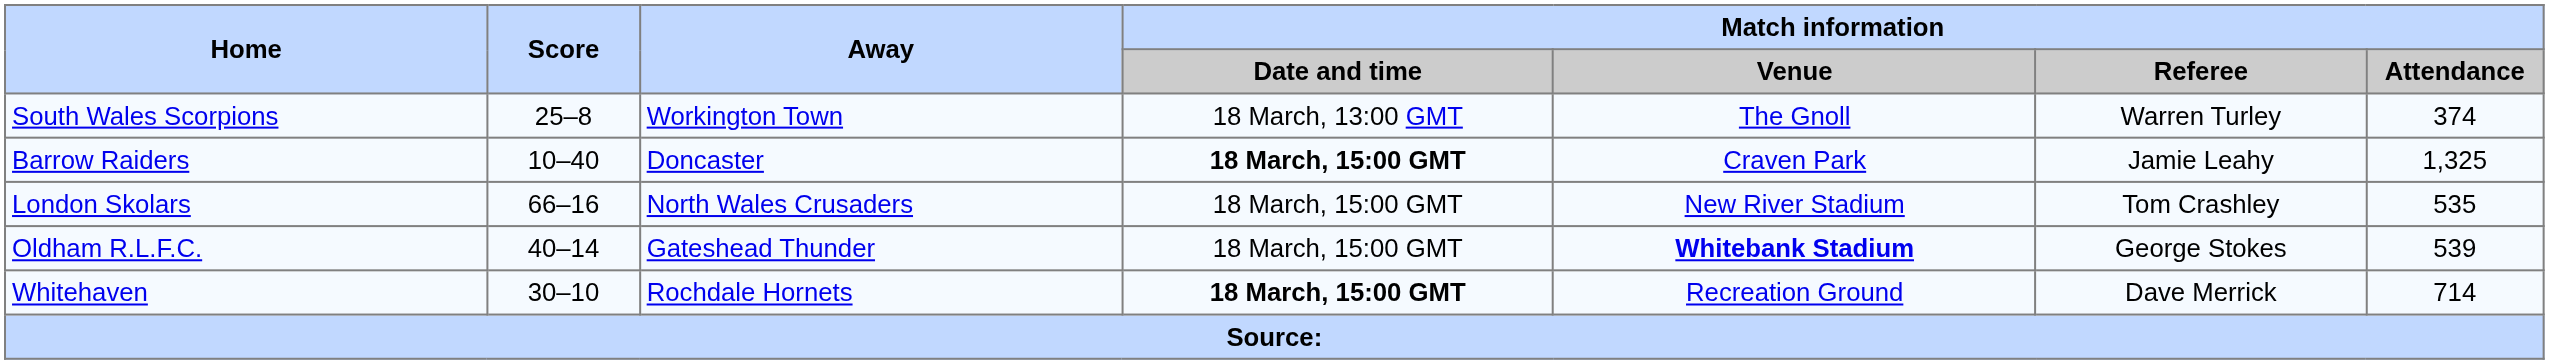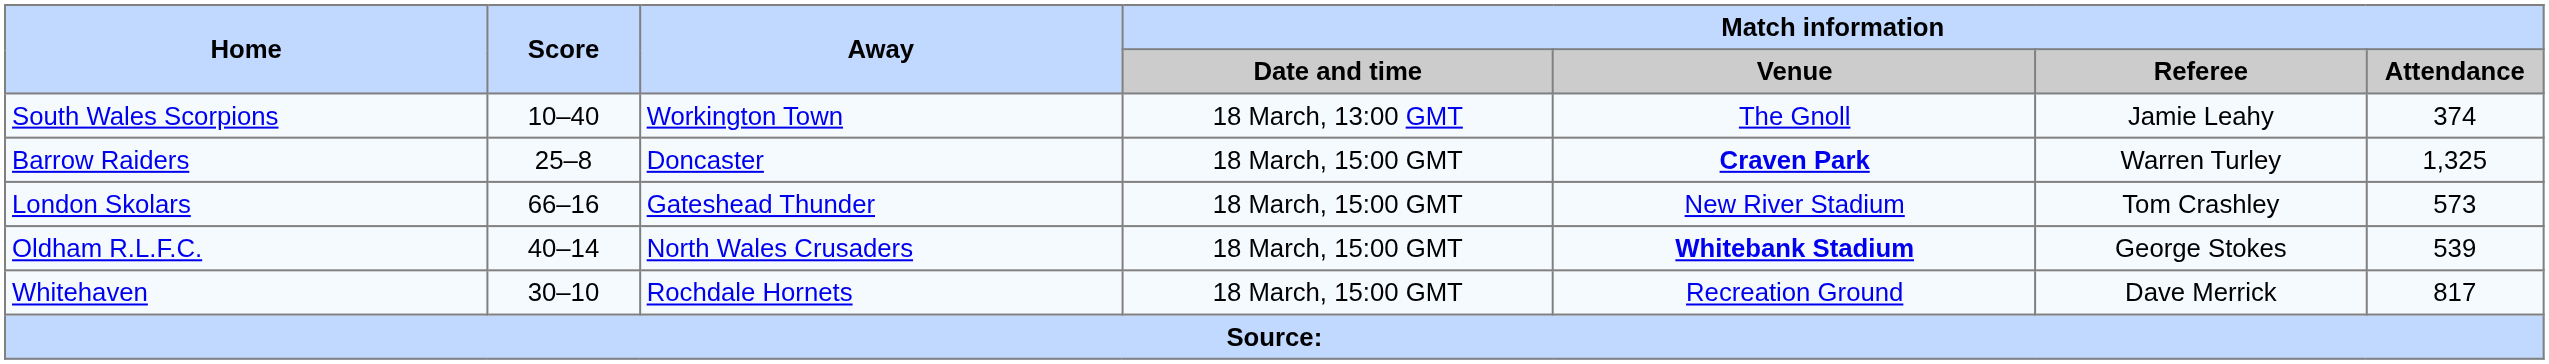 <table border=1 style="border-collapse:collapse; font-size:80%; text-align:center;" cellpadding=3 cellspacing=0 width=100%>
 <tr bgcolor=#C1D8FF>
 <th rowspan=2 width=19%>Home</th>
 <th rowspan=2 width=6%>Score</th>
 <th rowspan=2 width=19%>Away</th>
 <th colspan=6>Match information</th>
 </tr>
 <tr bgcolor=#CCCCCC>
 <th width=17%>Date and time</th>
 <th width=19%>Venue</th>
 <th width=13%>Referee</th>
 <th width=7%>Attendance</th>
 </tr>
 <tr bgcolor=#F5FAFF>
 <td align=left> <a href='#'>South Wales Scorpions</a></td>
-<td>25–8</td>
+<td>10–40</td>
 <td align=left> <a href='#'>Workington Town</a></td>
 <td>18 March, 13:00 <a href='#'>GMT</a></td>
 <td><a href='#'>The Gnoll</a></td>
-<td>Warren Turley</td>
+<td>Jamie Leahy</td>
 <td>374</td>
 </tr>
 <tr bgcolor=#F5FAFF>
 <td align=left> <a href='#'>Barrow Raiders</a></td>
-<td>10–40</td>
+<td>25–8</td>
 <td align=left> <a href='#'>Doncaster</a></td>
-<td><strong>18 March, 15:00 GMT</strong></td>
-<td><a href='#'>Craven Park</a></td>
-<td>Jamie Leahy</td>
+<td>18 March, 15:00 GMT</td>
+<td><strong><a href='#'>Craven Park</a></strong></td>
+<td>Warren Turley</td>
 <td>1,325</td>
 </tr>
 <tr bgcolor=#F5FAFF>
 <td align=left> <a href='#'>London Skolars</a></td>
 <td>66–16</td>
-<td align=left> <a href='#'>North Wales Crusaders</a></td>
+<td align=left> <a href='#'>Gateshead Thunder</a></td>
 <td>18 March, 15:00 GMT</td>
 <td><a href='#'>New River Stadium</a></td>
 <td>Tom Crashley</td>
-<td>535</td>
+<td>573</td>
 </tr>
 <tr bgcolor=#F5FAFF>
 <td align=left> <a href='#'>Oldham R.L.F.C.</a></td>
 <td>40–14</td>
-<td align=left> <a href='#'>Gateshead Thunder</a></td>
+<td align=left> <a href='#'>North Wales Crusaders</a></td>
 <td>18 March, 15:00 GMT</td>
 <td><strong><a href='#'>Whitebank Stadium</a></strong></td>
 <td>George Stokes</td>
 <td>539</td>
 </tr>
 <tr bgcolor=#F5FAFF>
 <td align=left> <a href='#'>Whitehaven</a></td>
 <td>30–10</td>
 <td align=left> <a href='#'>Rochdale Hornets</a></td>
-<td><strong>18 March, 15:00 GMT</strong></td>
+<td>18 March, 15:00 GMT</td>
 <td><a href='#'>Recreation Ground</a></td>
 <td>Dave Merrick</td>
-<td>714</td>
+<td>817</td>
 </tr>
 <tr bgcolor=#C1D8FF>
 <th colspan=12>Source:</th>
 </tr>
 </table>
